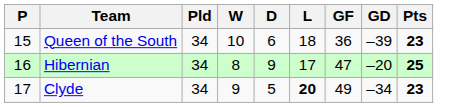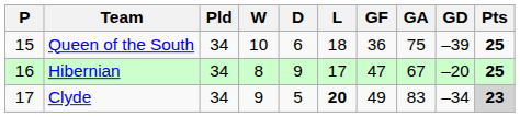 <table class="wikitable" style="text-align: center;">
 <tr>
 <th width=30>P</th>
 <th width=140>Team</th>
 <th width=30>Pld</th>
 <th width=30>W</th>
 <th width=30>D</th>
 <th width=30>L</th>
 <th width=30>GF</th>
+<th width=30>GA</th>
 <th width=30>GD</th>
 <th width=30>Pts</th>
 </tr>
 <tr>
 <td>15</td>
 <td align=left><a href='#'>Queen of the South</a></td>
 <td>34</td>
 <td>10</td>
 <td>6</td>
 <td>18</td>
 <td>36</td>
+<td>75</td>
 <td>–39</td>
-<td><strong>23</strong></td>
+<td><strong>25</strong></td>
 </tr>
 <tr style="background:#ccffcc;">
 <td>16</td>
 <td align=left><a href='#'>Hibernian</a></td>
 <td>34</td>
 <td>8</td>
 <td>9</td>
 <td>17</td>
 <td>47</td>
+<td>67</td>
 <td>–20</td>
 <td><strong>25</strong></td>
 </tr>
 <tr>
 <td>17</td>
 <td align=left><a href='#'>Clyde</a></td>
 <td>34</td>
 <td>9</td>
 <td>5</td>
 <td><strong>20</strong></td>
 <td>49</td>
+<td>83</td>
 <td>–34</td>
-<td><strong>23</strong></td>
+<td style="background: lightgrey;"><strong>23</strong></td>
 </tr>
 </table>
